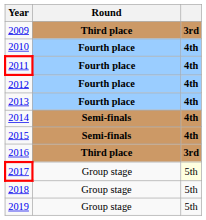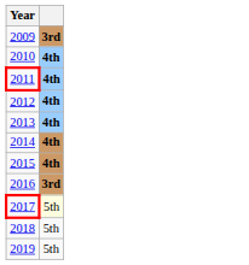 <table class="wikitable" style="text-align: center; font-size:90%">
 <tr>
 <th>Year</th>
-<th style="width:200px">Round</th>
 <th></th>
 </tr>
 <tr>
 <td><a href='#'>2009</a></td>
-<td bgcolor="cc9966"><strong>Third place</strong></td>
 <td bgcolor="cc9966"><strong>3rd</strong></td>
 </tr>
 <tr>
 <td><a href='#'>2010</a></td>
-<td bgcolor="9acdff"><strong>Fourth place</strong></td>
 <td bgcolor="9acdff"><strong>4th</strong></td>
 </tr>
 <tr>
 <td style="border: 3px solid red"><a href='#'>2011</a></td>
-<td bgcolor="9acdff"><strong>Fourth place</strong></td>
 <td bgcolor="9acdff"><strong>4th</strong></td>
 </tr>
 <tr>
 <td><a href='#'>2012</a></td>
-<td bgcolor="9acdff"><strong>Fourth place</strong></td>
 <td bgcolor="9acdff"><strong>4th</strong></td>
 </tr>
 <tr>
 <td><a href='#'>2013</a></td>
-<td bgcolor="9acdff"><strong>Fourth place</strong></td>
 <td bgcolor="9acdff"><strong>4th</strong></td>
 </tr>
 <tr>
 <td><a href='#'>2014</a></td>
-<td bgcolor="cc9966"><strong>Semi-finals</strong></td>
 <td bgcolor="cc9966"><strong>4th</strong></td>
 </tr>
 <tr>
 <td><a href='#'>2015</a></td>
-<td bgcolor="cc9966"><strong>Semi-finals</strong></td>
 <td bgcolor="cc9966"><strong>4th</strong></td>
 </tr>
 <tr>
 <td><a href='#'>2016</a></td>
-<td bgcolor="cc9966"><strong>Third place</strong></td>
 <td bgcolor="cc9966"><strong>3rd</strong></td>
 </tr>
 <tr>
 <td style="border: 3px solid red"><a href='#'>2017</a></td>
-<td>Group stage</td>
 <td style="background: lightyellow;">5th</td>
 </tr>
 <tr>
 <td><a href='#'>2018</a></td>
-<td>Group stage</td>
 <td>5th</td>
 </tr>
 <tr>
 <td><a href='#'>2019</a></td>
-<td>Group stage</td>
 <td>5th</td>
 </tr>
 </table>
